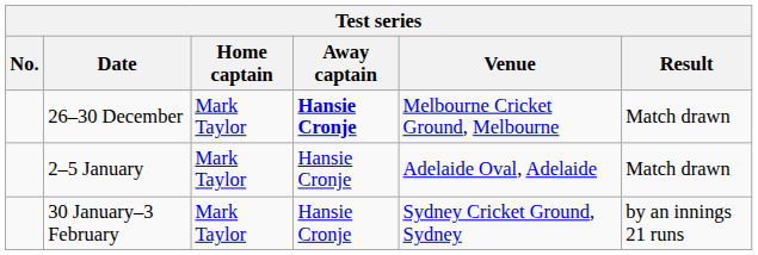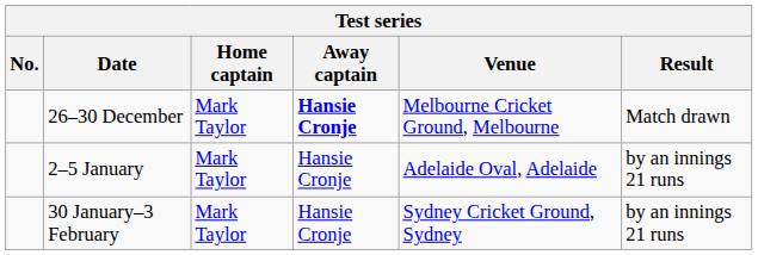 <table class="wikitable">
 <tr>
 <th colspan="9">Test series</th>
 </tr>
 <tr>
 <th>No.</th>
 <th>Date</th>
 <th>Home captain</th>
 <th>Away captain</th>
 <th>Venue</th>
 <th>Result</th>
 </tr>
 <tr>
 <td></td>
 <td>26–30 December</td>
 <td><a href='#'>Mark Taylor</a></td>
 <td><strong><a href='#'>Hansie Cronje</a></strong></td>
 <td><a href='#'>Melbourne Cricket Ground</a>, <a href='#'>Melbourne</a></td>
 <td>Match drawn</td>
 </tr>
 <tr>
 <td></td>
 <td>2–5 January</td>
 <td><a href='#'>Mark Taylor</a></td>
 <td><a href='#'>Hansie Cronje</a></td>
 <td><a href='#'>Adelaide Oval</a>, <a href='#'>Adelaide</a></td>
-<td>Match drawn</td>
+<td> by an innings 21 runs</td>
 </tr>
 <tr>
 <td></td>
 <td>30 January–3 February</td>
 <td><a href='#'>Mark Taylor</a></td>
 <td><a href='#'>Hansie Cronje</a></td>
 <td><a href='#'>Sydney Cricket Ground</a>, <a href='#'>Sydney</a></td>
 <td> by an innings 21 runs</td>
 </tr>
 </table>
